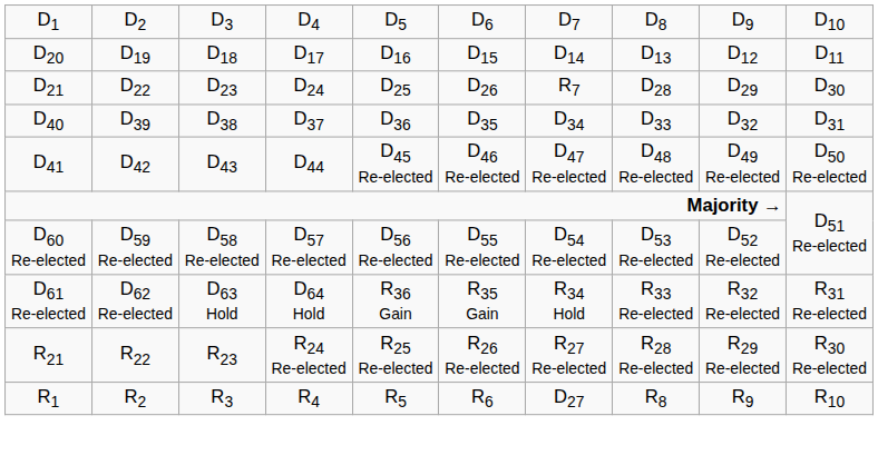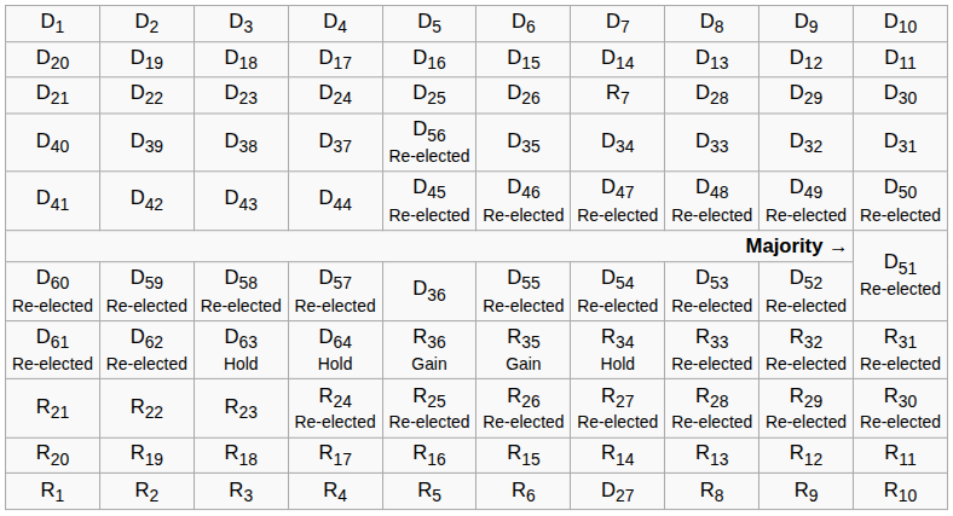 <table class="wikitable" style="text-align:center" width=750px>
 <tr>
 <td>D<sub>1</sub></td>
 <td>D<sub>2</sub></td>
 <td>D<sub>3</sub></td>
 <td>D<sub>4</sub></td>
 <td>D<sub>5</sub></td>
 <td>D<sub>6</sub></td>
 <td>D<sub>7</sub></td>
 <td>D<sub>8</sub></td>
 <td>D<sub>9</sub></td>
 <td>D<sub>10</sub></td>
 </tr>
 <tr>
 <td width=10%  >D<sub>20</sub></td>
 <td width=10%  >D<sub>19</sub></td>
 <td width=10%  >D<sub>18</sub></td>
 <td width=10%  >D<sub>17</sub></td>
 <td width=10%  >D<sub>16</sub></td>
 <td width=10%  >D<sub>15</sub></td>
 <td width=10%  >D<sub>14</sub></td>
 <td width=10%  >D<sub>13</sub></td>
 <td width=10%  >D<sub>12</sub></td>
 <td width=10%  >D<sub>11</sub></td>
 </tr>
 <tr>
 <td>D<sub>21</sub></td>
 <td>D<sub>22</sub></td>
 <td>D<sub>23</sub></td>
 <td>D<sub>24</sub></td>
 <td>D<sub>25</sub></td>
 <td>D<sub>26</sub></td>
 <td>R<sub>7</sub></td>
 <td>D<sub>28</sub></td>
 <td>D<sub>29</sub></td>
 <td>D<sub>30</sub></td>
 </tr>
 <tr>
 <td>D<sub>40</sub></td>
 <td>D<sub>39</sub></td>
 <td>D<sub>38</sub></td>
 <td>D<sub>37</sub></td>
-<td>D<sub>36</sub></td>
+<td>D<sub>56</sub><br><small>Re-elected</small></td>
 <td>D<sub>35</sub></td>
 <td>D<sub>34</sub></td>
 <td>D<sub>33</sub></td>
 <td>D<sub>32</sub></td>
 <td>D<sub>31</sub></td>
 </tr>
 <tr>
 <td>D<sub>41</sub></td>
 <td>D<sub>42</sub></td>
 <td>D<sub>43</sub></td>
 <td>D<sub>44</sub></td>
 <td>D<sub>45</sub><br><small>Re-elected</small></td>
 <td>D<sub>46</sub><br><small>Re-elected</small></td>
 <td>D<sub>47</sub><br><small>Re-elected</small></td>
 <td>D<sub>48</sub><br><small>Re-elected</small></td>
 <td>D<sub>49</sub><br><small>Re-elected</small></td>
 <td>D<sub>50</sub><br><small>Re-elected</small></td>
 </tr>
 <tr>
 <td colspan=9 align=right><strong>Majority →</strong></td>
 <td rowspan=2 >D<sub>51</sub><br><small>Re-elected</small></td>
 </tr>
 <tr>
 <td>D<sub>60</sub><br><small>Re-elected</small></td>
 <td>D<sub>59</sub><br><small>Re-elected</small></td>
 <td>D<sub>58</sub><br><small>Re-elected</small></td>
 <td>D<sub>57</sub><br><small>Re-elected</small></td>
-<td>D<sub>56</sub><br><small>Re-elected</small></td>
+<td>D<sub>36</sub></td>
 <td>D<sub>55</sub><br><small>Re-elected</small></td>
 <td>D<sub>54</sub><br><small>Re-elected</small></td>
 <td>D<sub>53</sub><br><small>Re-elected</small></td>
 <td>D<sub>52</sub><br><small>Re-elected</small></td>
 </tr>
 <tr>
 <td>D<sub>61</sub><br><small>Re-elected</small></td>
 <td>D<sub>62</sub><br><small>Re-elected</small></td>
 <td>D<sub>63</sub><br><small>Hold</small></td>
 <td>D<sub>64</sub><br><small>Hold</small></td>
 <td>R<sub>36</sub><br><small>Gain</small></td>
 <td>R<sub>35</sub><br><small>Gain</small></td>
 <td>R<sub>34</sub><br><small>Hold</small></td>
 <td>R<sub>33</sub><br><small>Re-elected</small></td>
 <td>R<sub>32</sub><br><small>Re-elected</small></td>
 <td>R<sub>31</sub><br><small>Re-elected</small></td>
 </tr>
 <tr>
 <td>R<sub>21</sub></td>
 <td>R<sub>22</sub></td>
 <td>R<sub>23</sub></td>
 <td>R<sub>24</sub><br><small>Re-elected</small></td>
 <td>R<sub>25</sub><br><small>Re-elected</small></td>
 <td>R<sub>26</sub><br><small>Re-elected</small></td>
 <td>R<sub>27</sub><br><small>Re-elected</small></td>
 <td>R<sub>28</sub><br><small>Re-elected</small></td>
 <td>R<sub>29</sub><br><small>Re-elected</small></td>
 <td>R<sub>30</sub><br><small>Re-elected</small></td>
 </tr>
 <tr>
+<td>R<sub>20</sub></td>
+<td>R<sub>19</sub></td>
+<td>R<sub>18</sub></td>
+<td>R<sub>17</sub></td>
+<td>R<sub>16</sub></td>
+<td>R<sub>15</sub></td>
+<td>R<sub>14</sub></td>
+<td>R<sub>13</sub></td>
+<td>R<sub>12</sub></td>
+<td>R<sub>11</sub></td>
+</tr>
+<tr>
 <td>R<sub>1</sub></td>
 <td>R<sub>2</sub></td>
 <td>R<sub>3</sub></td>
 <td>R<sub>4</sub></td>
 <td>R<sub>5</sub></td>
 <td>R<sub>6</sub></td>
 <td>D<sub>27</sub></td>
 <td>R<sub>8</sub></td>
 <td>R<sub>9</sub></td>
 <td>R<sub>10</sub></td>
 </tr>
 </table>
